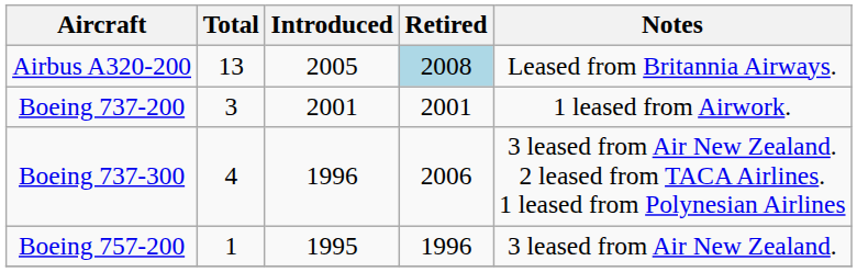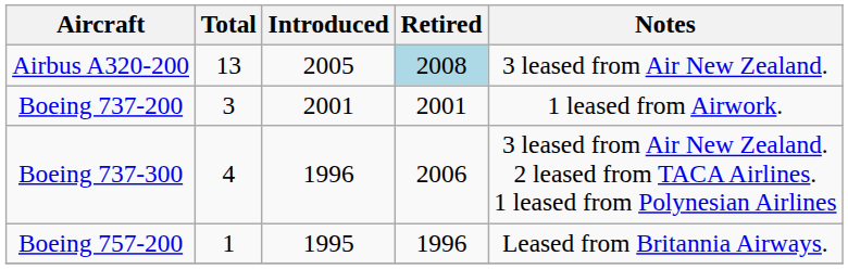 <table class="wikitable" style="margin:0.5em auto; text-align:center">
 <tr>
 <th>Aircraft</th>
 <th>Total</th>
 <th>Introduced</th>
 <th>Retired</th>
 <th>Notes</th>
 </tr>
 <tr>
 <td><a href='#'>Airbus A320-200</a></td>
 <td>13</td>
 <td>2005</td>
 <td style="background: lightblue;">2008</td>
-<td>Leased from <a href='#'>Britannia Airways</a>.</td>
+<td>3 leased from <a href='#'>Air New Zealand</a>.</td>
 </tr>
 <tr>
 <td><a href='#'>Boeing 737-200</a></td>
 <td>3</td>
 <td>2001</td>
 <td>2001</td>
 <td>1 leased from <a href='#'>Airwork</a>.</td>
 </tr>
 <tr>
 <td><a href='#'>Boeing 737-300</a></td>
 <td>4</td>
 <td>1996</td>
 <td>2006</td>
 <td>3 leased from <a href='#'>Air New Zealand</a>. <br> 2 leased from <a href='#'>TACA Airlines</a>. <br> 1 leased from <a href='#'>Polynesian Airlines</a><br></td>
 </tr>
 <tr>
 <td><a href='#'>Boeing 757-200</a></td>
 <td>1</td>
 <td>1995</td>
 <td>1996</td>
-<td>3 leased from <a href='#'>Air New Zealand</a>.</td>
+<td>Leased from <a href='#'>Britannia Airways</a>.</td>
 </tr>
 <tr>
 </tr>
 </table>
